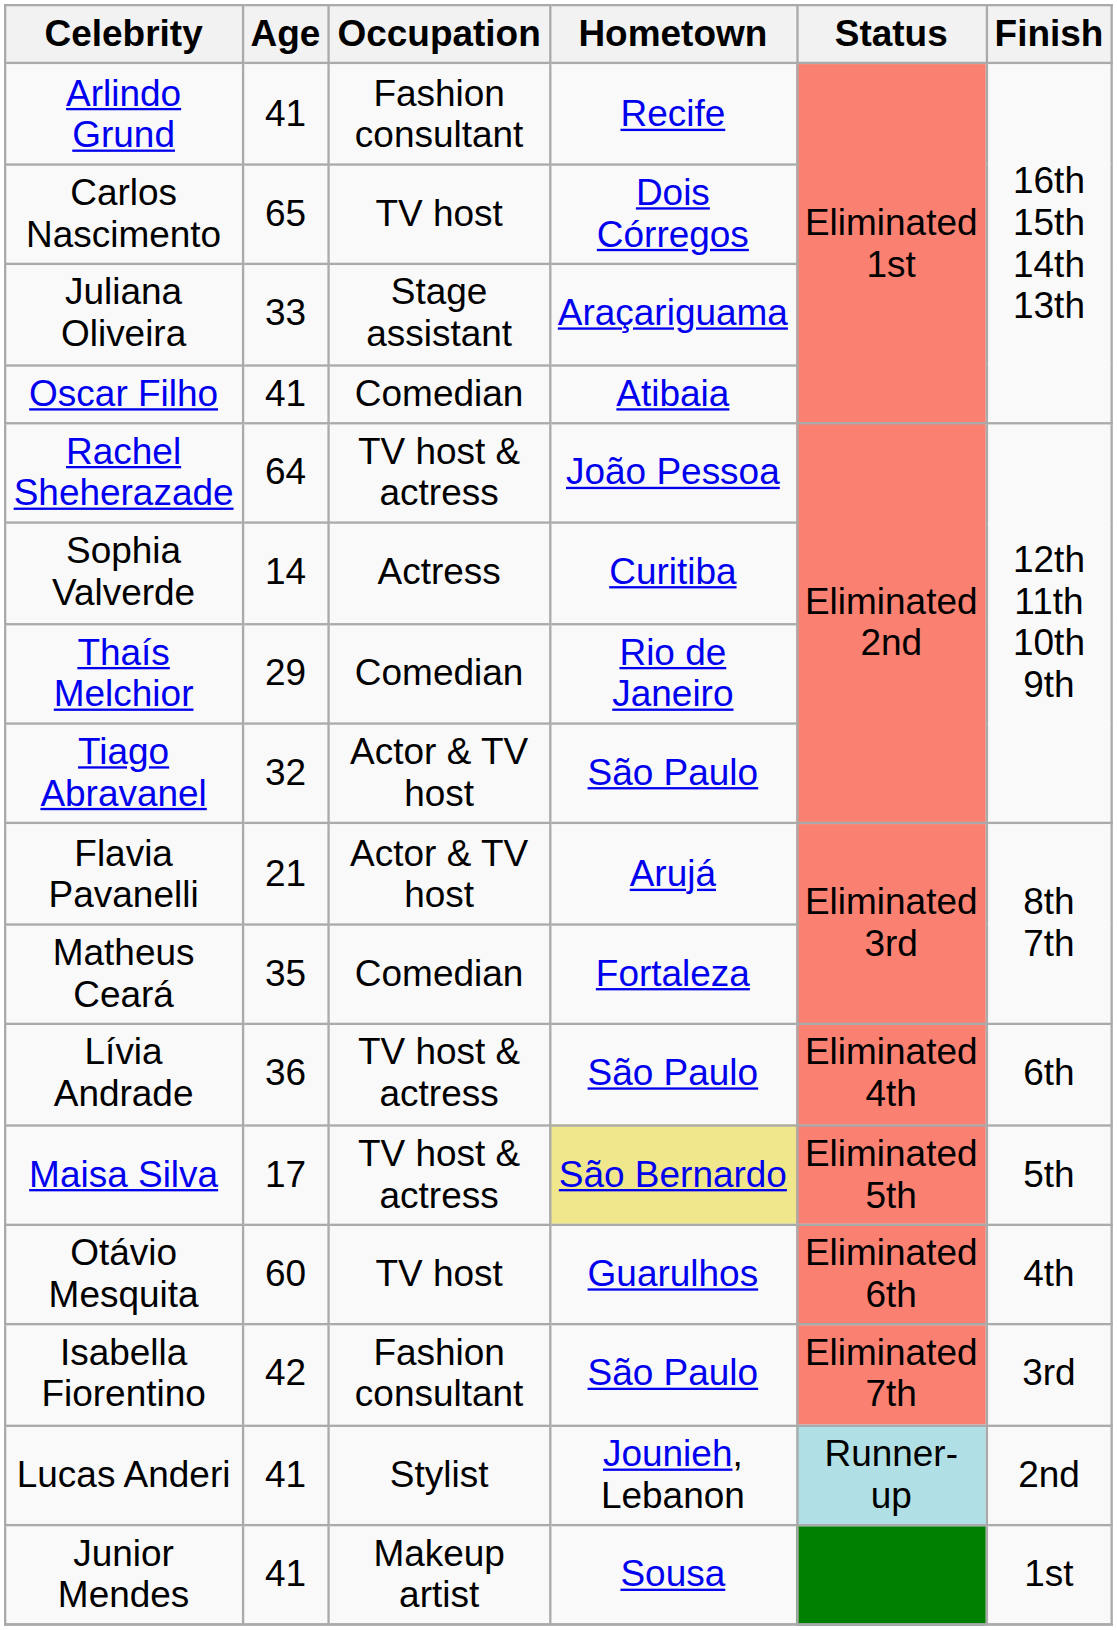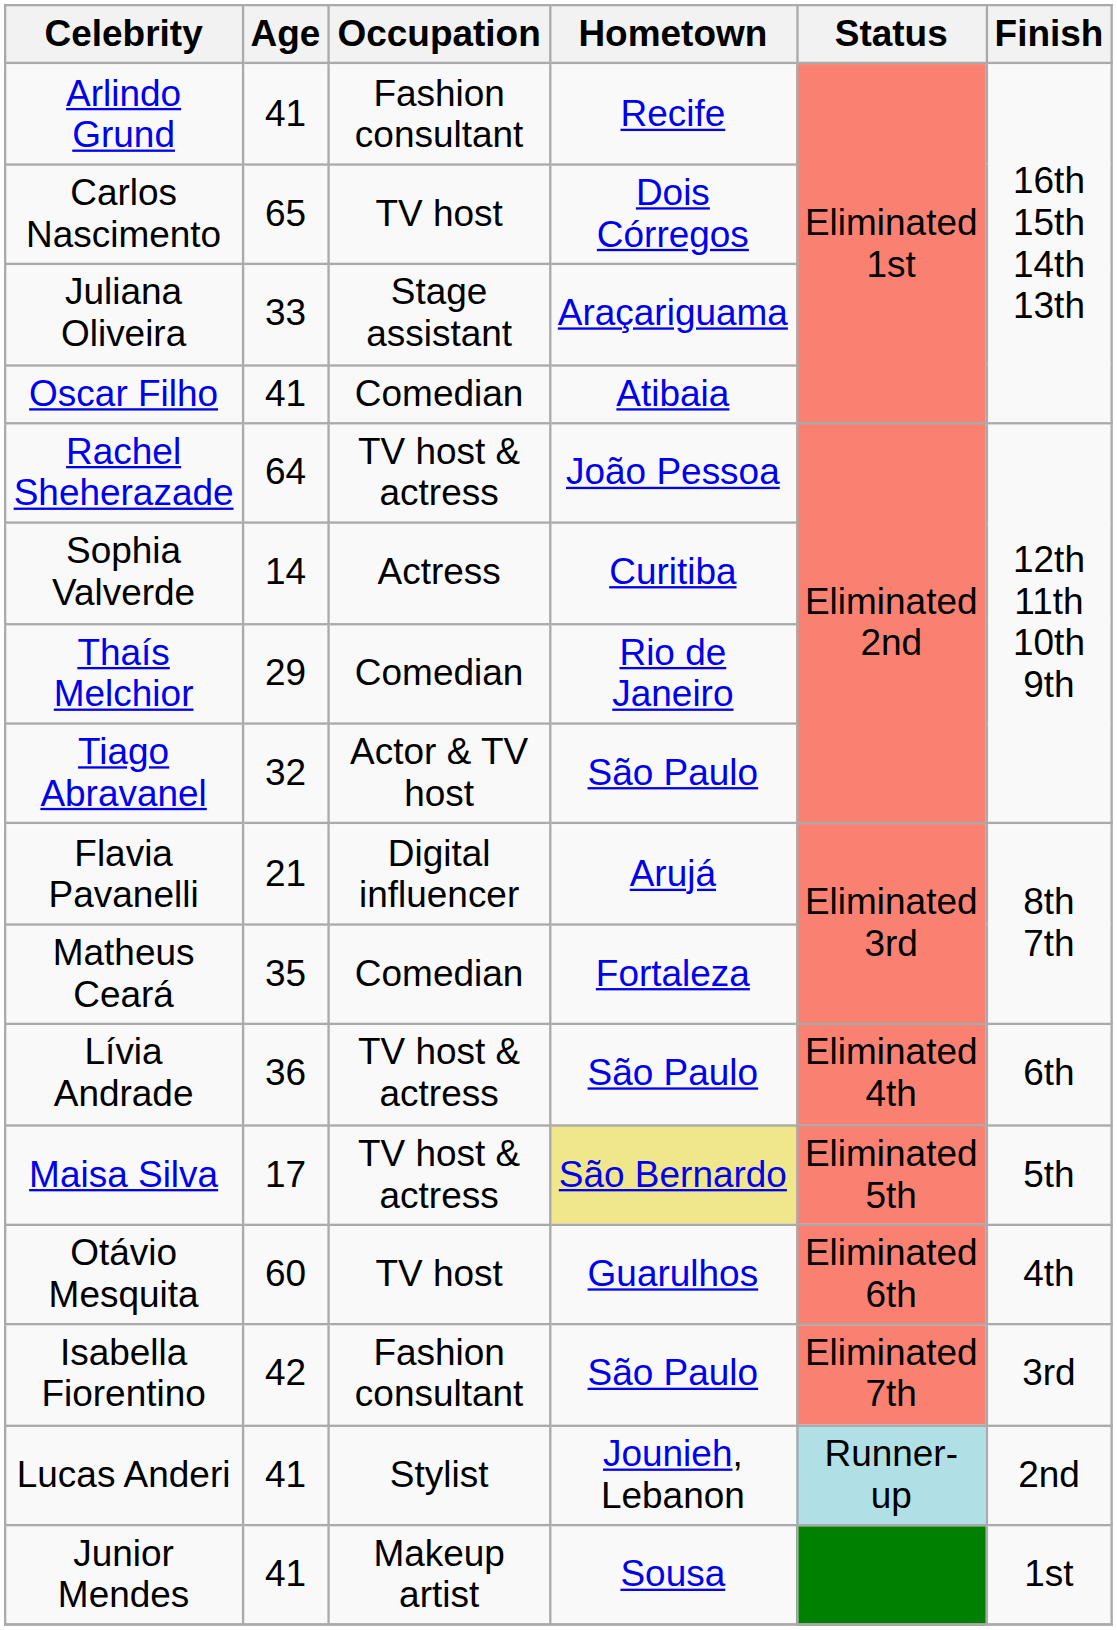 <table class="wikitable" style="text-align:center; width:60%;">
 <tr>
 <th width=150>Celebrity</th>
 <th width=045>Age</th>
 <th width=150>Occupation</th>
 <th width=160>Hometown</th>
 <th width=105>Status</th>
 <th width=050>Finish</th>
 </tr>
 <tr>
 <td><a href='#'>Arlindo Grund</a></td>
 <td>41</td>
 <td>Fashion consultant</td>
 <td><a href='#'>Recife</a></td>
 <td rowspan=4 bgcolor=FA8072>Eliminated 1st</td>
 <td rowspan=4>16th<br>15th<br>14th<br>13th</td>
 </tr>
 <tr>
 <td>Carlos Nascimento</td>
 <td>65</td>
 <td>TV host</td>
 <td><a href='#'>Dois Córregos</a></td>
 </tr>
 <tr>
 <td>Juliana Oliveira</td>
 <td>33</td>
 <td>Stage assistant</td>
 <td><a href='#'>Araçariguama</a></td>
 </tr>
 <tr>
 <td><a href='#'>Oscar Filho</a></td>
 <td>41</td>
 <td>Comedian</td>
 <td><a href='#'>Atibaia</a></td>
 </tr>
 <tr>
 <td><a href='#'>Rachel Sheherazade</a></td>
 <td>64</td>
 <td>TV host & actress</td>
 <td><a href='#'>João Pessoa</a></td>
 <td rowspan=4 bgcolor=FA8072>Eliminated 2nd</td>
 <td rowspan=4>12th<br>11th<br>10th<br>9th</td>
 </tr>
 <tr>
 <td>Sophia Valverde</td>
 <td>14</td>
 <td>Actress</td>
 <td><a href='#'>Curitiba</a></td>
 </tr>
 <tr>
 <td><a href='#'>Thaís Melchior</a></td>
 <td>29</td>
 <td>Comedian</td>
 <td><a href='#'>Rio de Janeiro</a></td>
 </tr>
 <tr>
 <td><a href='#'>Tiago Abravanel</a></td>
 <td>32</td>
 <td>Actor & TV host</td>
 <td><a href='#'>São Paulo</a></td>
 </tr>
 <tr>
 <td>Flavia Pavanelli</td>
 <td>21</td>
-<td>Actor & TV host</td>
+<td>Digital influencer</td>
 <td><a href='#'>Arujá</a></td>
 <td rowspan=2 bgcolor=FA8072>Eliminated 3rd</td>
 <td rowspan=2>8th<br>7th</td>
 </tr>
 <tr>
 <td>Matheus Ceará</td>
 <td>35</td>
 <td>Comedian</td>
 <td><a href='#'>Fortaleza</a></td>
 </tr>
 <tr>
 <td>Lívia Andrade</td>
 <td>36</td>
 <td>TV host & actress</td>
 <td><a href='#'>São Paulo</a></td>
 <td bgcolor=FA8072>Eliminated 4th</td>
 <td>6th</td>
 </tr>
 <tr>
 <td><a href='#'>Maisa Silva</a></td>
 <td>17</td>
 <td>TV host & actress</td>
 <td style="background: khaki;"><a href='#'>São Bernardo</a></td>
 <td bgcolor=FA8072>Eliminated 5th</td>
 <td>5th</td>
 </tr>
 <tr>
 <td>Otávio Mesquita</td>
 <td>60</td>
 <td>TV host</td>
 <td><a href='#'>Guarulhos</a></td>
 <td bgcolor=FA8072>Eliminated 6th</td>
 <td>4th</td>
 </tr>
 <tr>
 <td>Isabella Fiorentino</td>
 <td>42</td>
 <td>Fashion consultant</td>
 <td><a href='#'>São Paulo</a></td>
 <td bgcolor=FA8072>Eliminated 7th</td>
 <td>3rd</td>
 </tr>
 <tr>
 <td>Lucas Anderi</td>
 <td>41</td>
 <td>Stylist</td>
 <td><a href='#'>Jounieh</a>, Lebanon</td>
 <td bgcolor=B0E0E6>Runner-up</td>
 <td>2nd</td>
 </tr>
 <tr>
 <td>Junior Mendes</td>
 <td>41</td>
 <td>Makeup artist</td>
 <td><a href='#'>Sousa</a></td>
 <td bgcolor=008000></td>
 <td>1st</td>
 </tr>
 <tr>
 </tr>
 </table>
